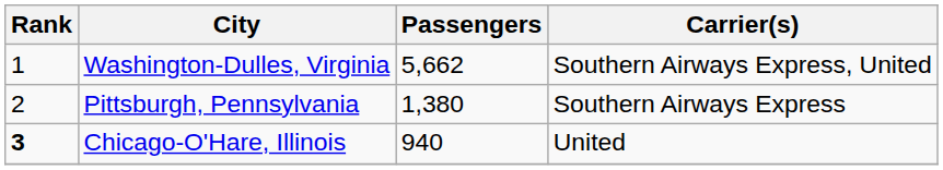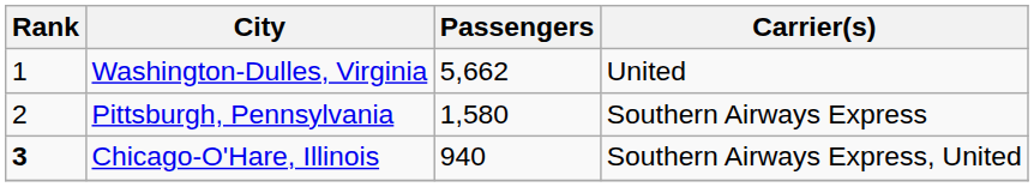 <table class="wikitable">
 <tr>
 <th>Rank</th>
 <th>City</th>
 <th>Passengers</th>
 <th>Carrier(s)</th>
 </tr>
 <tr>
 <td>1</td>
 <td> <a href='#'>Washington-Dulles, Virginia</a></td>
 <td>5,662</td>
-<td>Southern Airways Express, United</td>
+<td>United</td>
 </tr>
 <tr>
 <td>2</td>
 <td> <a href='#'>Pittsburgh, Pennsylvania</a></td>
-<td>1,380</td>
+<td>1,580</td>
 <td>Southern Airways Express</td>
 </tr>
 <tr>
 <td><strong>3</strong></td>
 <td> <a href='#'>Chicago-O'Hare, Illinois</a></td>
 <td>940</td>
-<td>United</td>
+<td>Southern Airways Express, United</td>
 </tr>
 <tr>
 </tr>
 </table>
